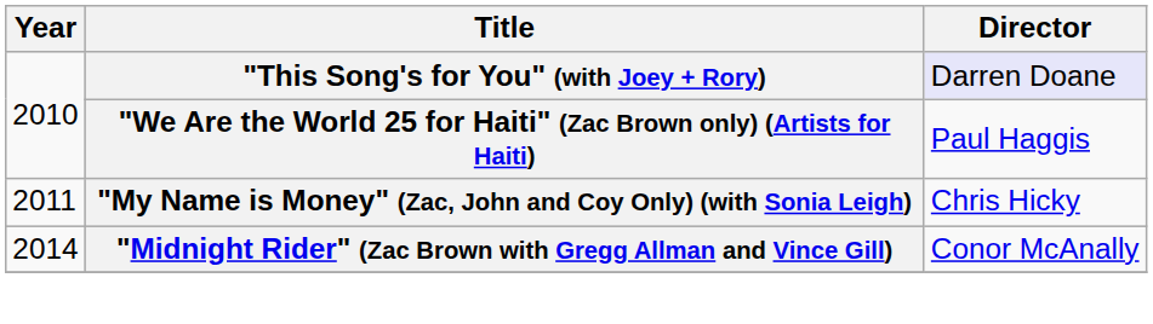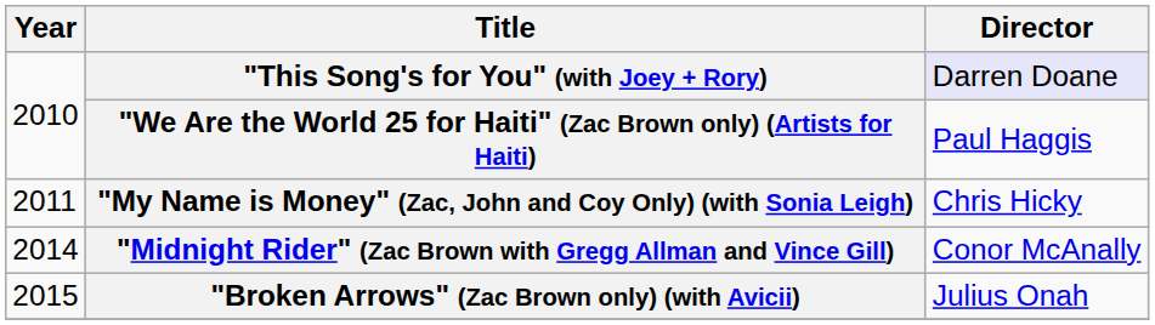 <table class="wikitable plainrowheaders">
 <tr>
 <th>Year</th>
 <th style="width:28em;">Title</th>
 <th>Director</th>
 </tr>
 <tr>
 <td rowspan="2">2010</td>
 <th scope="row">"This Song's for You" <small>(with <a href='#'>Joey + Rory</a>)</small></th>
 <td style="background: lavender;">Darren Doane</td>
 </tr>
 <tr>
 <th scope="row">"We Are the World 25 for Haiti" <small>(Zac Brown only) (<a href='#'>Artists for Haiti</a>)</small></th>
 <td><a href='#'>Paul Haggis</a></td>
 </tr>
 <tr>
 <td>2011</td>
 <th scope="row">"My Name is Money" <small>(Zac, John and Coy Only) (with <a href='#'>Sonia Leigh</a>)</small></th>
 <td><a href='#'>Chris Hicky</a></td>
 </tr>
 <tr>
 <td>2014</td>
 <th scope="row">"<a href='#'>Midnight Rider</a>" <small>(Zac Brown with <a href='#'>Gregg Allman</a> and <a href='#'>Vince Gill</a>)</small></th>
 <td><a href='#'>Conor McAnally</a></td>
 </tr>
 <tr>
+<td>2015</td>
+<th scope="row">"Broken Arrows" <small> (Zac Brown only) (with <a href='#'>Avicii</a>)</small></th>
+<td><a href='#'>Julius Onah</a></td>
+</tr>
+<tr>
 </tr>
 </table>
